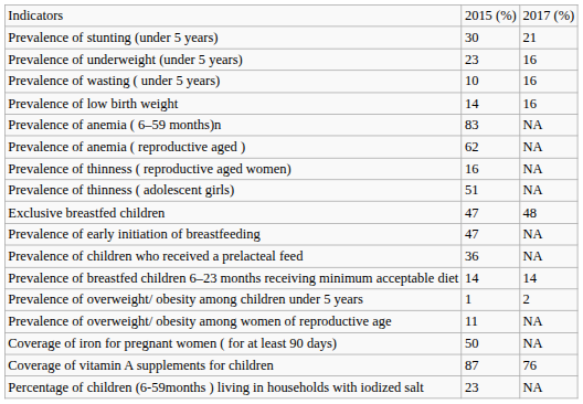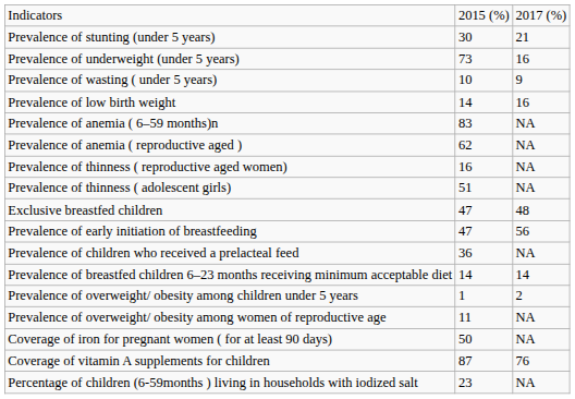 <table class="wikitable">
 <tr>
 <td>Indicators</td>
 <td>2015 (%)</td>
 <td>2017 (%)</td>
 </tr>
 <tr>
 <td>Prevalence of stunting (under 5 years)</td>
 <td>30</td>
 <td>21</td>
 </tr>
 <tr>
 <td>Prevalence of underweight (under 5 years)</td>
-<td>23</td>
+<td>73</td>
 <td>16</td>
 </tr>
 <tr>
 <td>Prevalence of wasting ( under 5 years)</td>
 <td>10</td>
-<td>16</td>
+<td>9</td>
 </tr>
 <tr>
 <td>Prevalence of low birth weight</td>
 <td>14</td>
 <td>16</td>
 </tr>
 <tr>
 <td>Prevalence of anemia ( 6–59 months)n</td>
 <td>83</td>
 <td>NA</td>
 </tr>
 <tr>
 <td>Prevalence of anemia ( reproductive aged )</td>
 <td>62</td>
 <td>NA</td>
 </tr>
 <tr>
 <td>Prevalence of thinness ( reproductive aged women)</td>
 <td>16</td>
 <td>NA</td>
 </tr>
 <tr>
 <td>Prevalence of thinness ( adolescent girls)</td>
 <td>51</td>
 <td>NA</td>
 </tr>
 <tr>
 <td>Exclusive breastfed children</td>
 <td>47</td>
 <td>48</td>
 </tr>
 <tr>
 <td>Prevalence of early initiation of breastfeeding</td>
 <td>47</td>
-<td>NA</td>
+<td>56</td>
 </tr>
 <tr>
 <td>Prevalence of children who received a prelacteal feed</td>
 <td>36</td>
 <td>NA</td>
 </tr>
 <tr>
 <td>Prevalence of breastfed children 6–23 months receiving minimum acceptable diet</td>
 <td>14</td>
 <td>14</td>
 </tr>
 <tr>
 <td>Prevalence of overweight/ obesity among children under 5 years</td>
 <td>1</td>
 <td>2</td>
 </tr>
 <tr>
 <td>Prevalence of overweight/ obesity among women of reproductive age</td>
 <td>11</td>
 <td>NA</td>
 </tr>
 <tr>
 <td>Coverage of iron for pregnant women ( for at least 90 days)</td>
 <td>50</td>
 <td>NA</td>
 </tr>
 <tr>
 <td>Coverage of vitamin A supplements for children</td>
 <td>87</td>
 <td>76</td>
 </tr>
 <tr>
 <td>Percentage of children (6-59months ) living in households with iodized salt</td>
 <td>23</td>
 <td>NA</td>
 </tr>
 </table>
